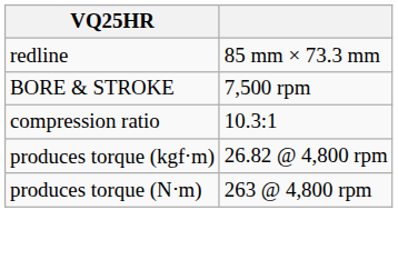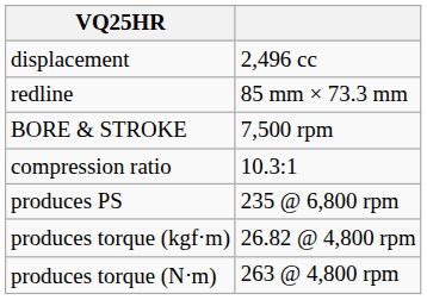 <table class="wikitable">
 <tr>
 <th>VQ25HR</th>
 <th></th>
+</tr>
+<tr>
+<td>displacement</td>
+<td>2,496 cc</td>
 </tr>
 <tr>
 <td>redline</td>
 <td>85 mm × 73.3 mm</td>
 </tr>
 <tr>
 <td>BORE & STROKE</td>
 <td>7,500 rpm</td>
 </tr>
 <tr>
 <td>compression ratio</td>
 <td>10.3:1</td>
 </tr>
 <tr>
+<td>produces PS</td>
+<td>235 @ 6,800 rpm</td>
+</tr>
+<tr>
 <td>produces torque (kgf⋅m)</td>
 <td>26.82 @ 4,800 rpm</td>
 </tr>
 <tr>
 <td>produces torque (N⋅m)</td>
 <td>263 @ 4,800 rpm</td>
 </tr>
 </table>
